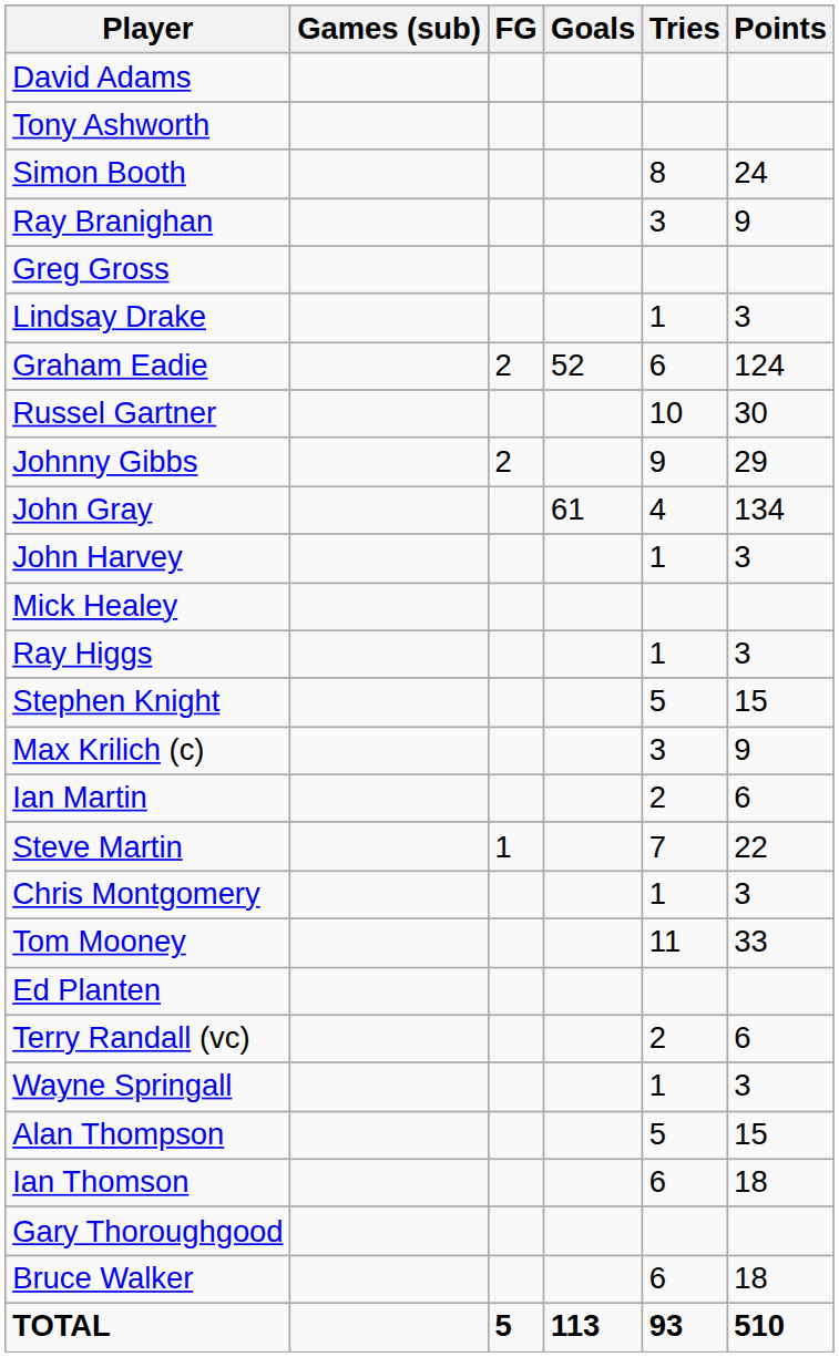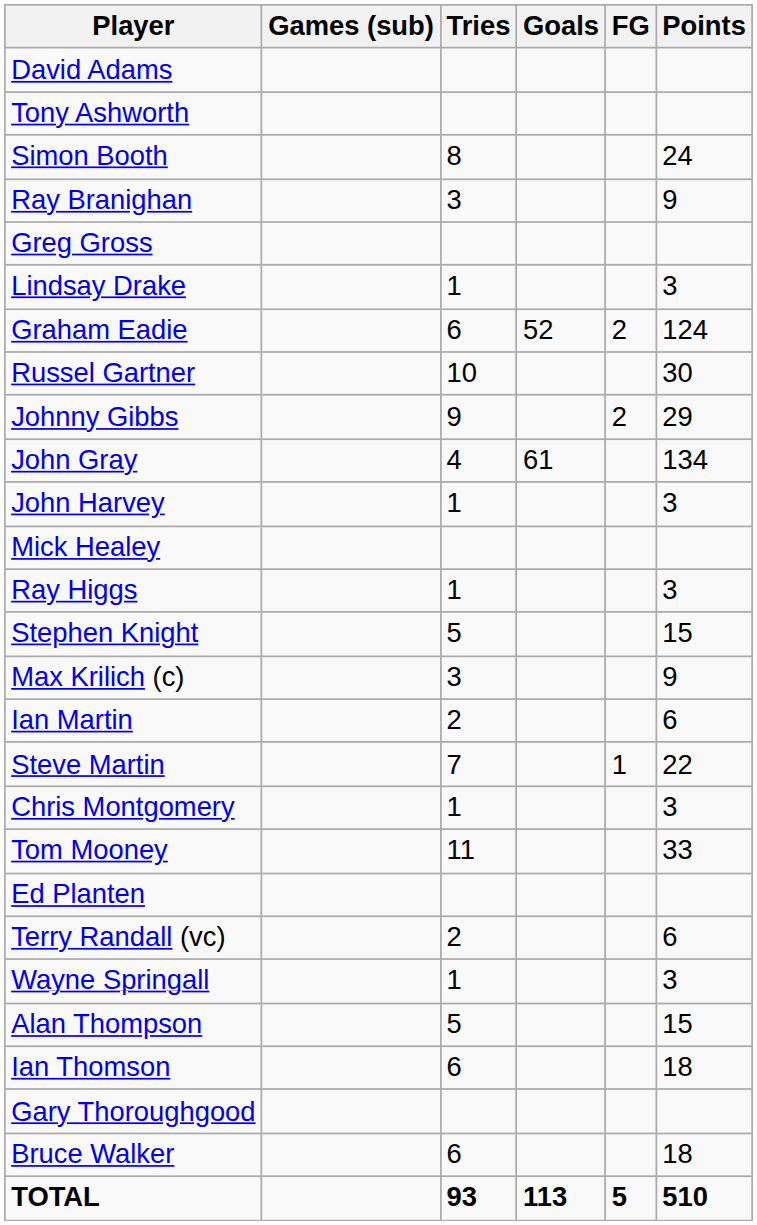 <table class="wikitable" style="text-align:left;">
 <tr>
 <th>Player</th>
 <th>Games (sub)</th>
+<th>Tries</th>
+<th>Goals</th>
 <th>FG</th>
-<th>Goals</th>
-<th>Tries</th>
 <th>Points</th>
 </tr>
 <tr>
 <td> <a href='#'>David Adams</a></td>
 <td></td>
 <td></td>
 <td></td>
 <td></td>
 <td></td>
 </tr>
 <tr>
 <td> <a href='#'>Tony Ashworth</a></td>
 <td></td>
 <td></td>
 <td></td>
 <td></td>
 <td></td>
 </tr>
 <tr>
 <td> <a href='#'>Simon Booth</a></td>
 <td></td>
+<td>8</td>
 <td></td>
 <td></td>
-<td>8</td>
 <td>24</td>
 </tr>
 <tr>
 <td> <a href='#'>Ray Branighan</a></td>
 <td></td>
+<td>3</td>
 <td></td>
 <td></td>
-<td>3</td>
 <td>9</td>
 </tr>
 <tr>
 <td> <a href='#'>Greg Gross</a></td>
 <td></td>
 <td></td>
 <td></td>
 <td></td>
 <td></td>
 </tr>
 <tr>
 <td> <a href='#'>Lindsay Drake</a></td>
 <td></td>
+<td>1</td>
 <td></td>
 <td></td>
-<td>1</td>
 <td>3</td>
 </tr>
 <tr>
 <td> <a href='#'>Graham Eadie</a></td>
 <td></td>
+<td>6</td>
+<td>52</td>
 <td>2</td>
-<td>52</td>
-<td>6</td>
 <td>124</td>
 </tr>
 <tr>
 <td> <a href='#'>Russel Gartner</a></td>
 <td></td>
+<td>10</td>
 <td></td>
 <td></td>
-<td>10</td>
 <td>30</td>
 </tr>
 <tr>
 <td> <a href='#'>Johnny Gibbs</a></td>
 <td></td>
+<td>9</td>
+<td></td>
 <td>2</td>
-<td></td>
-<td>9</td>
 <td>29</td>
 </tr>
 <tr>
 <td> <a href='#'>John Gray</a></td>
 <td></td>
+<td>4</td>
+<td>61</td>
 <td></td>
-<td>61</td>
-<td>4</td>
 <td>134</td>
 </tr>
 <tr>
 <td> <a href='#'>John Harvey</a></td>
 <td></td>
+<td>1</td>
 <td></td>
 <td></td>
-<td>1</td>
 <td>3</td>
 </tr>
 <tr>
 <td> <a href='#'>Mick Healey</a></td>
 <td></td>
 <td></td>
 <td></td>
 <td></td>
 <td></td>
 </tr>
 <tr>
 <td> <a href='#'>Ray Higgs</a></td>
 <td></td>
+<td>1</td>
 <td></td>
 <td></td>
-<td>1</td>
 <td>3</td>
 </tr>
 <tr>
 <td> <a href='#'>Stephen Knight</a></td>
 <td></td>
+<td>5</td>
 <td></td>
 <td></td>
-<td>5</td>
 <td>15</td>
 </tr>
 <tr>
 <td> <a href='#'>Max Krilich</a> (c)</td>
 <td></td>
+<td>3</td>
 <td></td>
 <td></td>
-<td>3</td>
 <td>9</td>
 </tr>
 <tr>
 <td> <a href='#'>Ian Martin</a></td>
 <td></td>
+<td>2</td>
 <td></td>
 <td></td>
-<td>2</td>
 <td>6</td>
 </tr>
 <tr>
 <td> <a href='#'>Steve Martin</a></td>
 <td></td>
+<td>7</td>
+<td></td>
 <td>1</td>
-<td></td>
-<td>7</td>
 <td>22</td>
 </tr>
 <tr>
 <td> <a href='#'>Chris Montgomery</a></td>
 <td></td>
+<td>1</td>
 <td></td>
 <td></td>
-<td>1</td>
 <td>3</td>
 </tr>
 <tr>
 <td> <a href='#'>Tom Mooney</a></td>
 <td></td>
+<td>11</td>
 <td></td>
 <td></td>
-<td>11</td>
 <td>33</td>
 </tr>
 <tr>
 <td> <a href='#'>Ed Planten</a></td>
 <td></td>
 <td></td>
 <td></td>
 <td></td>
 <td></td>
 </tr>
 <tr>
 <td> <a href='#'>Terry Randall</a> (vc)</td>
 <td></td>
+<td>2</td>
 <td></td>
 <td></td>
-<td>2</td>
 <td>6</td>
 </tr>
 <tr>
 <td> <a href='#'>Wayne Springall</a></td>
 <td></td>
+<td>1</td>
 <td></td>
 <td></td>
-<td>1</td>
 <td>3</td>
 </tr>
 <tr>
 <td> <a href='#'>Alan Thompson</a></td>
 <td></td>
+<td>5</td>
 <td></td>
 <td></td>
-<td>5</td>
 <td>15</td>
 </tr>
 <tr>
 <td> <a href='#'>Ian Thomson</a></td>
 <td></td>
+<td>6</td>
 <td></td>
 <td></td>
-<td>6</td>
 <td>18</td>
 </tr>
 <tr>
 <td> <a href='#'>Gary Thoroughgood</a></td>
 <td></td>
 <td></td>
 <td></td>
 <td></td>
 <td></td>
 </tr>
 <tr>
 <td> <a href='#'>Bruce Walker</a></td>
 <td></td>
+<td>6</td>
 <td></td>
 <td></td>
-<td>6</td>
 <td>18</td>
 </tr>
 <tr>
 <td><strong>TOTAL</strong></td>
 <td></td>
+<td><strong>93</strong></td>
+<td><strong>113</strong></td>
 <td><strong>5</strong></td>
-<td><strong>113</strong></td>
-<td><strong>93</strong></td>
 <td><strong>510</strong></td>
 </tr>
 </table>
